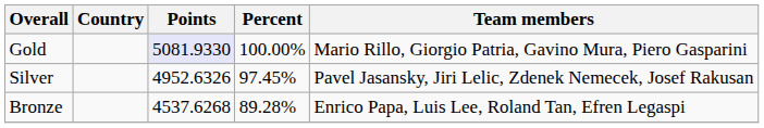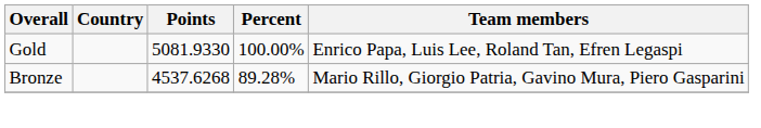 <table class="wikitable sortable" style="text-align: left;">
 <tr>
 <th>Overall</th>
 <th>Country</th>
 <th>Points</th>
 <th>Percent</th>
 <th>Team members</th>
 </tr>
 <tr>
 <td> Gold</td>
 <td></td>
-<td style="background: lavender;">5081.9330</td>
+<td>5081.9330</td>
 <td>100.00%</td>
-<td>Mario Rillo, Giorgio Patria, Gavino Mura, Piero Gasparini</td>
-</tr>
-<tr>
-<td> Silver</td>
-<td></td>
-<td>4952.6326</td>
-<td>97.45%</td>
-<td>Pavel Jasansky, Jiri Lelic, Zdenek Nemecek, Josef Rakusan</td>
+<td>Enrico Papa, Luis Lee, Roland Tan, Efren Legaspi</td>
 </tr>
 <tr>
 <td> Bronze</td>
 <td></td>
 <td>4537.6268</td>
 <td>89.28%</td>
-<td>Enrico Papa, Luis Lee, Roland Tan, Efren Legaspi</td>
+<td>Mario Rillo, Giorgio Patria, Gavino Mura, Piero Gasparini</td>
 </tr>
 <tr>
 </tr>
 </table>
